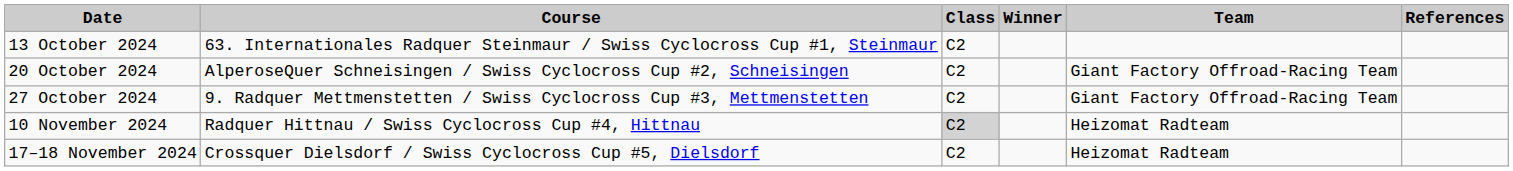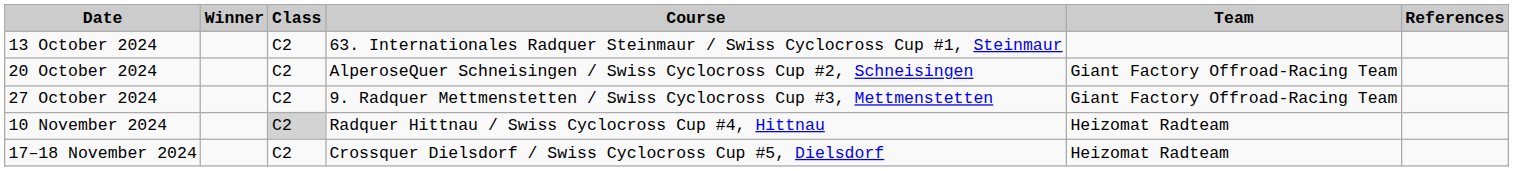 <table class="wikitable sortable alternance ">
 <tr>
 <th scope="col" style="background-color:#CCCCCC;">Date</th>
+<th scope="col" style="background-color:#CCCCCC;">Winner</th>
+<th scope="col" style="background-color:#CCCCCC;">Class</th>
 <th scope="col" style="background-color:#CCCCCC;">Course</th>
-<th scope="col" style="background-color:#CCCCCC;">Class</th>
-<th scope="col" style="background-color:#CCCCCC;">Winner</th>
 <th scope="col" style="background-color:#CCCCCC;">Team</th>
 <th scope="col" style="background-color:#CCCCCC;">References</th>
 </tr>
 <tr>
 <td>13 October 2024</td>
+<td></td>
+<td>C2</td>
 <td> 63. Internationales Radquer Steinmaur / Swiss Cyclocross Cup #1, <a href='#'>Steinmaur</a></td>
-<td>C2</td>
-<td></td>
 <td></td>
 <td></td>
 </tr>
 <tr>
 <td>20 October 2024</td>
+<td></td>
+<td>C2</td>
 <td> AlperoseQuer Schneisingen / Swiss Cyclocross Cup #2, <a href='#'>Schneisingen</a></td>
-<td>C2</td>
-<td></td>
 <td>Giant Factory Offroad-Racing Team</td>
 <td></td>
 </tr>
 <tr>
 <td>27 October 2024</td>
+<td></td>
+<td>C2</td>
 <td> 9. Radquer Mettmenstetten / Swiss Cyclocross Cup #3, <a href='#'>Mettmenstetten</a></td>
-<td>C2</td>
-<td></td>
 <td>Giant Factory Offroad-Racing Team</td>
 <td></td>
 </tr>
 <tr>
 <td>10 November 2024</td>
+<td></td>
+<td style="background: lightgrey;">C2</td>
 <td> Radquer Hittnau / Swiss Cyclocross Cup #4, <a href='#'>Hittnau</a></td>
-<td style="background: lightgrey;">C2</td>
-<td></td>
 <td>Heizomat Radteam</td>
 <td></td>
 </tr>
 <tr>
 <td>17–18 November 2024</td>
+<td></td>
+<td>C2</td>
 <td> Crossquer Dielsdorf / Swiss Cyclocross Cup #5, <a href='#'>Dielsdorf</a></td>
-<td>C2</td>
-<td></td>
 <td>Heizomat Radteam</td>
 <td></td>
 </tr>
 </table>
